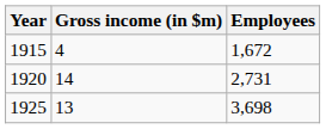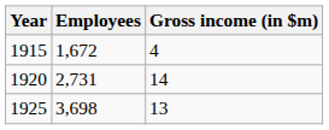 <table class="wikitable" style="float: right;">
 <tr>
 <th>Year</th>
+<th>Employees</th>
 <th>Gross income (in $m)</th>
-<th>Employees</th>
 </tr>
 <tr>
 <td>1915</td>
+<td>1,672</td>
 <td>4</td>
-<td>1,672</td>
 </tr>
 <tr>
 <td>1920</td>
+<td>2,731</td>
 <td>14</td>
-<td>2,731</td>
 </tr>
 <tr>
 <td>1925</td>
+<td>3,698</td>
 <td>13</td>
-<td>3,698</td>
 </tr>
 </table>
